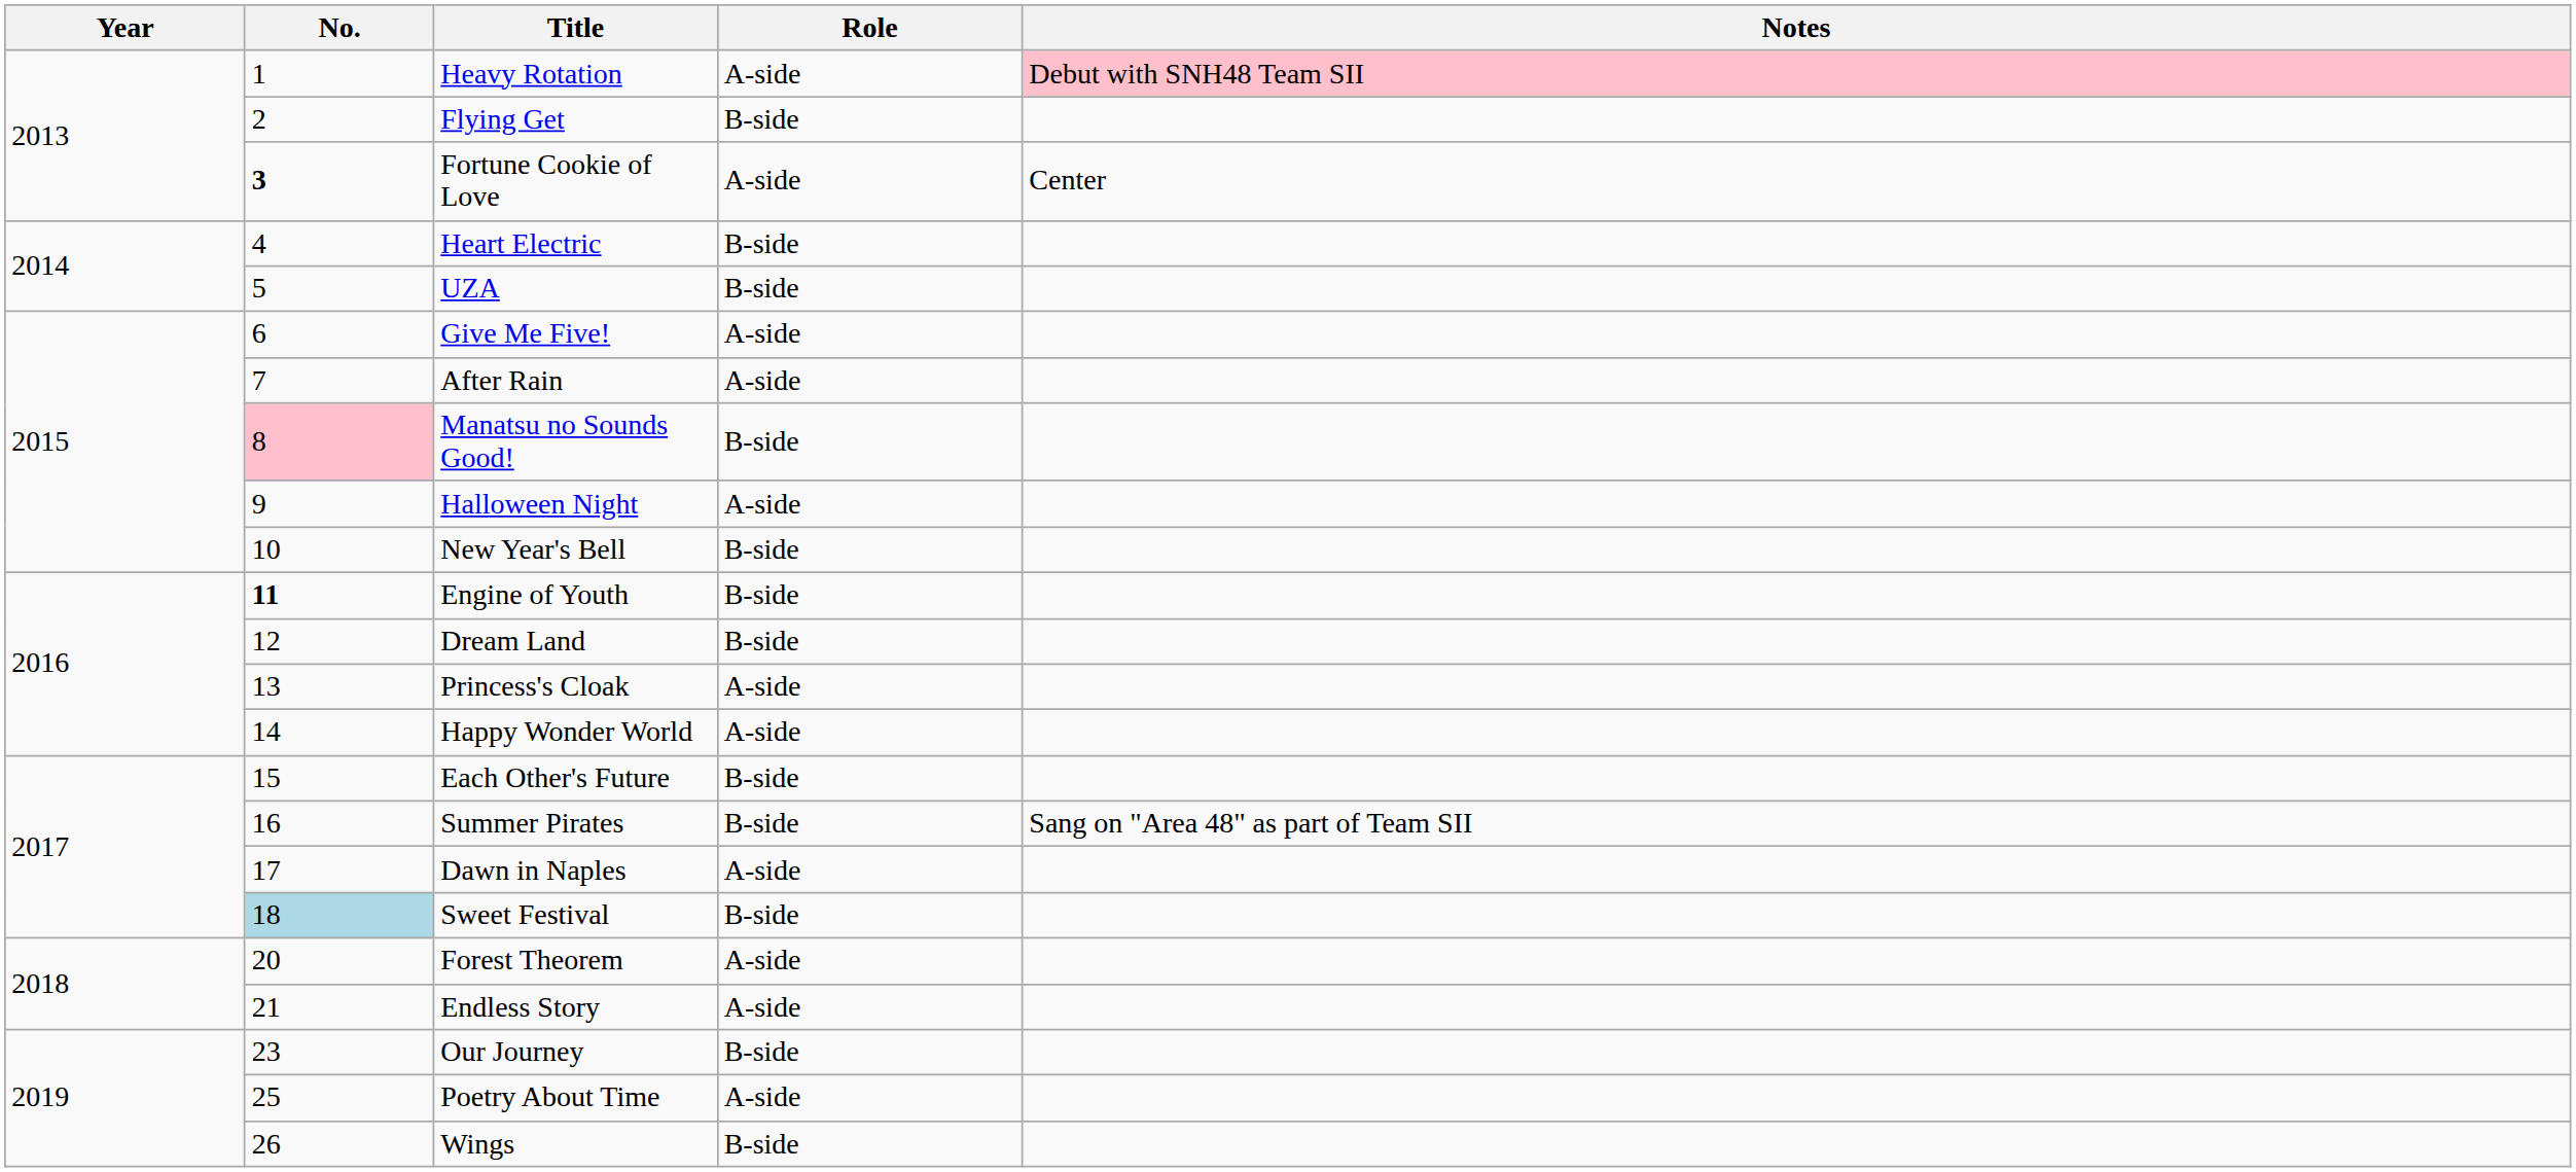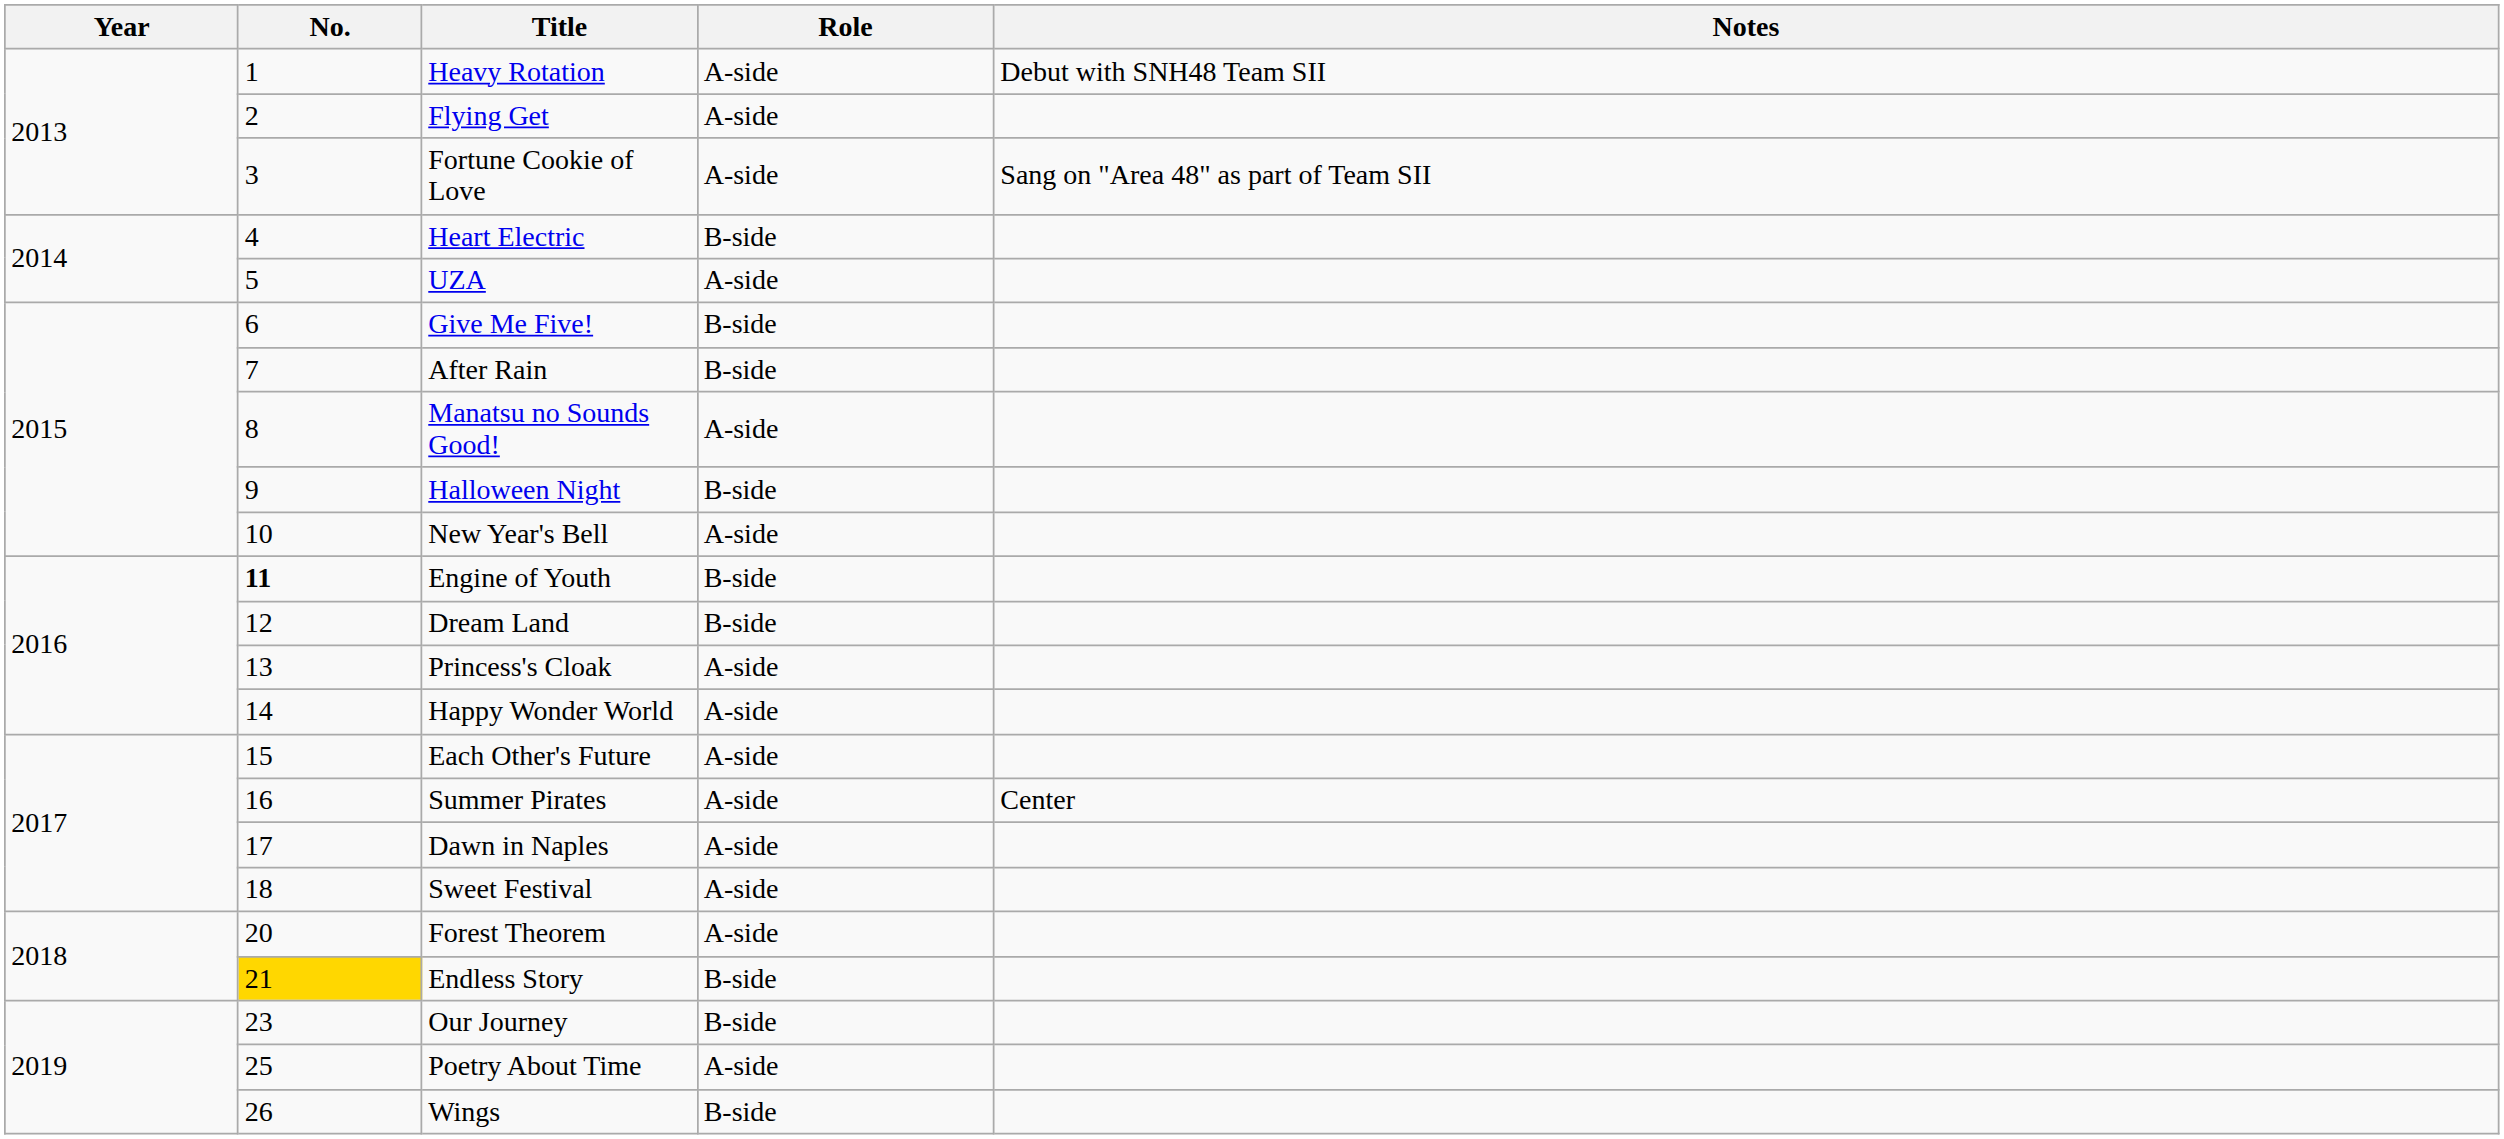 <table class="wikitable sortable" style="width:90%;">
 <tr>
 <th>Year</th>
 <th data-sort-type="number">No.</th>
 <th style="width:150px;">Title</th>
 <th>Role</th>
 <th class="unsortable">Notes</th>
 </tr>
 <tr>
 <td rowspan="3">2013</td>
 <td>1</td>
 <td><a href='#'>Heavy Rotation</a></td>
 <td>A-side</td>
-<td style="background: pink;">Debut with SNH48 Team SII</td>
+<td>Debut with SNH48 Team SII</td>
 </tr>
 <tr>
 <td>2</td>
 <td><a href='#'>Flying Get</a></td>
-<td>B-side</td>
+<td>A-side</td>
 <td></td>
 </tr>
 <tr>
-<td><strong>3</strong></td>
+<td>3</td>
 <td>Fortune Cookie of Love</td>
 <td>A-side</td>
-<td>Center</td>
+<td>Sang on "Area 48" as part of Team SII</td>
 </tr>
 <tr>
 <td rowspan="2">2014</td>
 <td>4</td>
 <td><a href='#'>Heart Electric</a></td>
 <td>B-side</td>
 <td></td>
 </tr>
 <tr>
 <td>5</td>
 <td><a href='#'>UZA</a></td>
-<td>B-side</td>
+<td>A-side</td>
 <td></td>
 </tr>
 <tr>
 <td rowspan="5">2015</td>
 <td>6</td>
 <td><a href='#'>Give Me Five!</a></td>
-<td>A-side</td>
+<td>B-side</td>
 <td></td>
 </tr>
 <tr>
 <td>7</td>
 <td>After Rain</td>
-<td>A-side</td>
+<td>B-side</td>
 <td></td>
 </tr>
 <tr>
-<td style="background: pink;">8</td>
+<td>8</td>
 <td><a href='#'>Manatsu no Sounds Good!</a></td>
-<td>B-side</td>
+<td>A-side</td>
 <td></td>
 </tr>
 <tr>
 <td>9</td>
 <td><a href='#'>Halloween Night</a></td>
-<td>A-side</td>
+<td>B-side</td>
 <td></td>
 </tr>
 <tr>
 <td>10</td>
 <td>New Year's Bell</td>
-<td>B-side</td>
+<td>A-side</td>
 <td></td>
 </tr>
 <tr>
 <td rowspan="4">2016</td>
 <td><strong>11</strong></td>
 <td>Engine of Youth</td>
 <td>B-side</td>
 <td></td>
 </tr>
 <tr>
 <td>12</td>
 <td>Dream Land</td>
 <td>B-side</td>
 <td></td>
 </tr>
 <tr>
 <td>13</td>
 <td>Princess's Cloak</td>
 <td>A-side</td>
 <td></td>
 </tr>
 <tr>
 <td>14</td>
 <td>Happy Wonder World</td>
 <td>A-side</td>
 <td></td>
 </tr>
 <tr>
 <td rowspan="4">2017</td>
 <td>15</td>
 <td>Each Other's Future</td>
-<td>B-side</td>
+<td>A-side</td>
 <td></td>
 </tr>
 <tr>
 <td>16</td>
 <td>Summer Pirates</td>
-<td>B-side</td>
-<td>Sang on "Area 48" as part of Team SII</td>
+<td>A-side</td>
+<td>Center</td>
 </tr>
 <tr>
 <td>17</td>
 <td>Dawn in Naples</td>
 <td>A-side</td>
 <td></td>
 </tr>
 <tr>
-<td style="background: lightblue;">18</td>
+<td>18</td>
 <td>Sweet Festival</td>
-<td>B-side</td>
+<td>A-side</td>
 <td></td>
 </tr>
 <tr>
 <td rowspan="2">2018</td>
 <td>20</td>
 <td>Forest Theorem</td>
 <td>A-side</td>
 <td></td>
 </tr>
 <tr>
-<td>21</td>
+<td style="background: gold;">21</td>
 <td>Endless Story</td>
-<td>A-side</td>
+<td>B-side</td>
 <td></td>
 </tr>
 <tr>
 <td rowspan="3">2019</td>
 <td>23</td>
 <td>Our Journey</td>
 <td>B-side</td>
 <td></td>
 </tr>
 <tr>
 <td>25</td>
 <td>Poetry About Time</td>
 <td>A-side</td>
 <td></td>
 </tr>
 <tr>
 <td>26</td>
 <td>Wings</td>
 <td>B-side</td>
 <td></td>
 </tr>
 </table>
